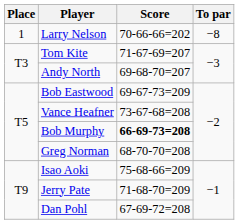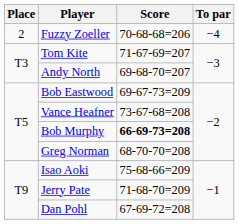 <table class="wikitable">
 <tr>
 <th>Place</th>
 <th>Player</th>
 <th>Score</th>
 <th>To par</th>
 </tr>
 <tr>
-<td align="center">1</td>
-<td> <a href='#'>Larry Nelson</a></td>
-<td>70-66-66=202</td>
-<td align="center">−8</td>
+<td align="center">2</td>
+<td> <a href='#'>Fuzzy Zoeller</a></td>
+<td>70-68-68=206</td>
+<td align="center">−4</td>
 </tr>
 <tr>
 <td rowspan=2 align="center">T3</td>
 <td> <a href='#'>Tom Kite</a></td>
 <td>71-67-69=207</td>
 <td rowspan=2 align="center">−3</td>
 </tr>
 <tr>
 <td> <a href='#'>Andy North</a></td>
 <td>69-68-70=207</td>
 </tr>
 <tr>
 <td rowspan=4 align="center">T5</td>
 <td> <a href='#'>Bob Eastwood</a></td>
 <td>69-67-73=209</td>
 <td rowspan=4 align="center">−2</td>
 </tr>
 <tr>
 <td> <a href='#'>Vance Heafner</a></td>
 <td>73-67-68=208</td>
 </tr>
 <tr>
 <td> <a href='#'>Bob Murphy</a></td>
 <td><strong>66-69-73=208</strong></td>
 </tr>
 <tr>
 <td> <a href='#'>Greg Norman</a></td>
 <td>68-70-70=208</td>
 </tr>
 <tr>
 <td rowspan=3 align="center">T9</td>
 <td> <a href='#'>Isao Aoki</a></td>
 <td>75-68-66=209</td>
 <td rowspan=3 align="center">−1</td>
 </tr>
 <tr>
 <td> <a href='#'>Jerry Pate</a></td>
 <td>71-68-70=209</td>
 </tr>
 <tr>
 <td> <a href='#'>Dan Pohl</a></td>
 <td>67-69-72=208</td>
 </tr>
 </table>
